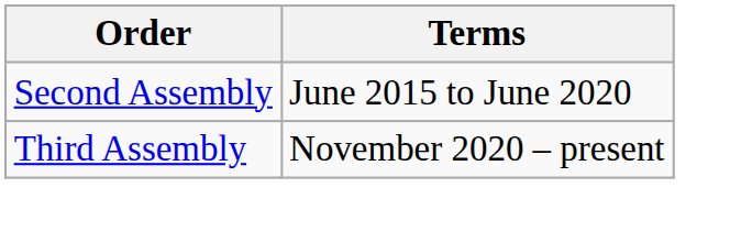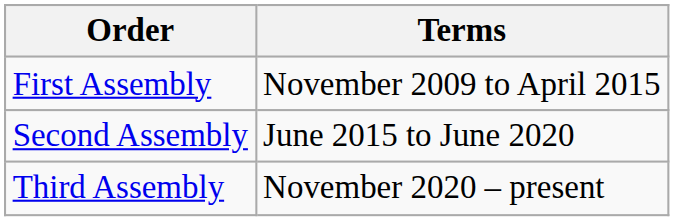 <table class="wikitable">
 <tr>
 <th>Order</th>
 <th>Terms</th>
+</tr>
+<tr>
+<td><a href='#'>First Assembly</a></td>
+<td>November 2009 to April 2015</td>
 </tr>
 <tr>
 <td><a href='#'>Second Assembly</a></td>
 <td>June 2015 to June 2020</td>
 </tr>
 <tr>
 <td><a href='#'>Third Assembly</a></td>
 <td>November 2020 – present</td>
 </tr>
 </table>
